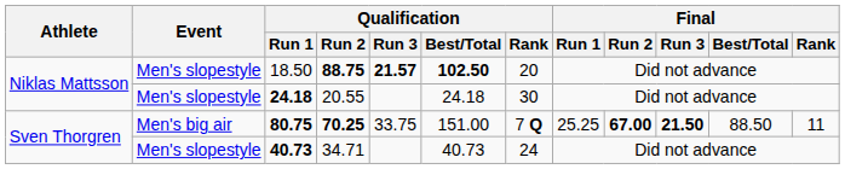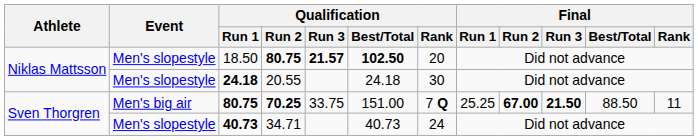 <table class="wikitable" style="font-size:90%">
 <tr>
 <th rowspan="2">Athlete</th>
 <th rowspan="2">Event</th>
 <th colspan="5">Qualification</th>
 <th colspan="5">Final</th>
 </tr>
 <tr style="font-size:95%">
 <th>Run 1</th>
 <th>Run 2</th>
 <th>Run 3</th>
 <th>Best/Total</th>
 <th>Rank</th>
 <th>Run 1</th>
 <th>Run 2</th>
 <th>Run 3</th>
 <th>Best/Total</th>
 <th>Rank</th>
 </tr>
 <tr align=center>
 <td align=left rowspan=2><a href='#'>Niklas Mattsson</a></td>
 <td align=left><a href='#'>Men's slopestyle</a></td>
 <td>18.50</td>
-<td><strong>88.75</strong></td>
+<td><strong>80.75</strong></td>
 <td><strong>21.57</strong></td>
 <td><strong>102.50</strong></td>
 <td>20</td>
 <td colspan=5>Did not advance</td>
 </tr>
 <tr align=center>
 <td align=left><a href='#'>Men's slopestyle</a></td>
 <td><strong>24.18</strong></td>
 <td>20.55</td>
 <td></td>
 <td>24.18</td>
 <td>30</td>
 <td colspan=5>Did not advance</td>
 </tr>
 <tr align=center>
 <td align=left rowspan=2><a href='#'>Sven Thorgren</a></td>
 <td align=left><a href='#'>Men's big air</a></td>
 <td><strong>80.75</strong></td>
 <td><strong>70.25</strong></td>
 <td>33.75</td>
 <td>151.00</td>
 <td>7 <strong>Q</strong></td>
 <td>25.25</td>
 <td><strong>67.00</strong></td>
 <td><strong>21.50</strong></td>
 <td>88.50</td>
 <td>11</td>
 </tr>
 <tr align=center>
 <td align=left><a href='#'>Men's slopestyle</a></td>
 <td><strong>40.73</strong></td>
 <td>34.71</td>
 <td></td>
 <td>40.73</td>
 <td>24</td>
 <td colspan=5>Did not advance</td>
 </tr>
 </table>
